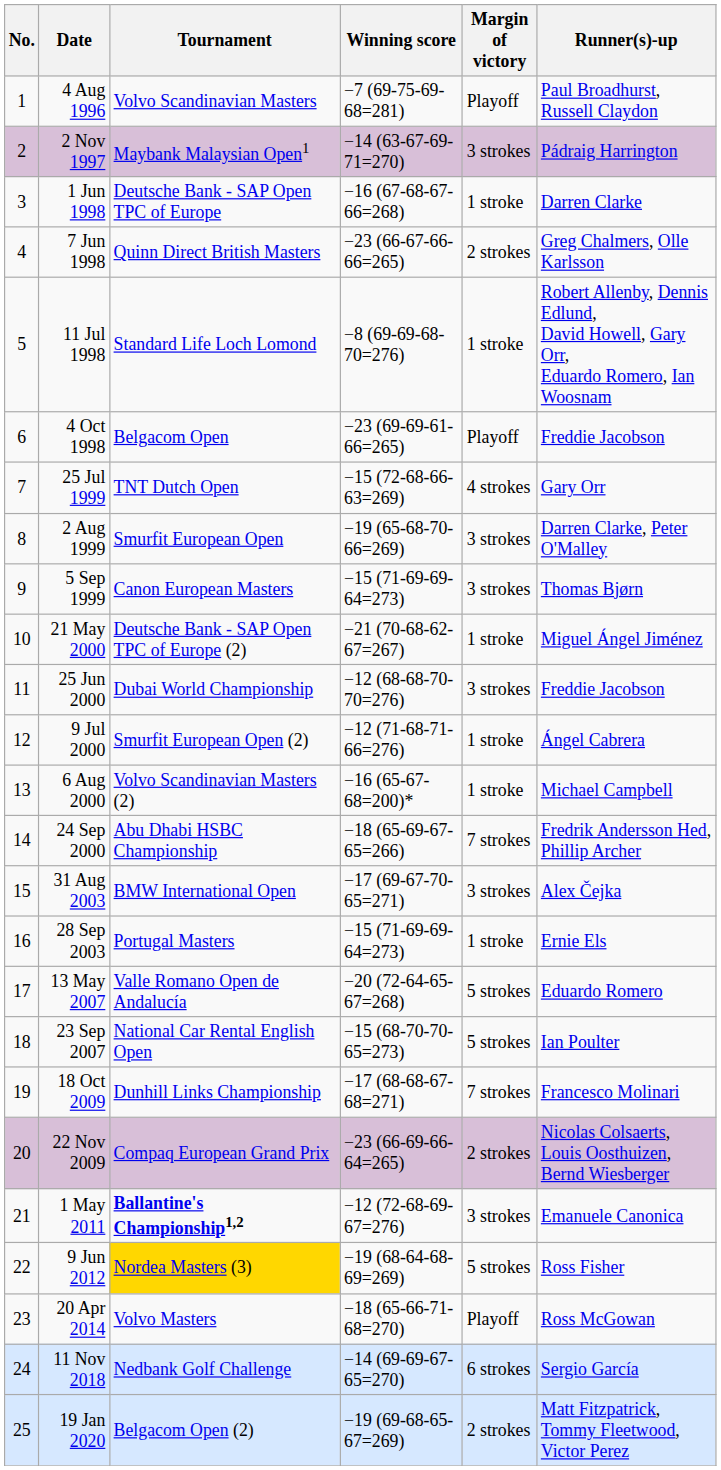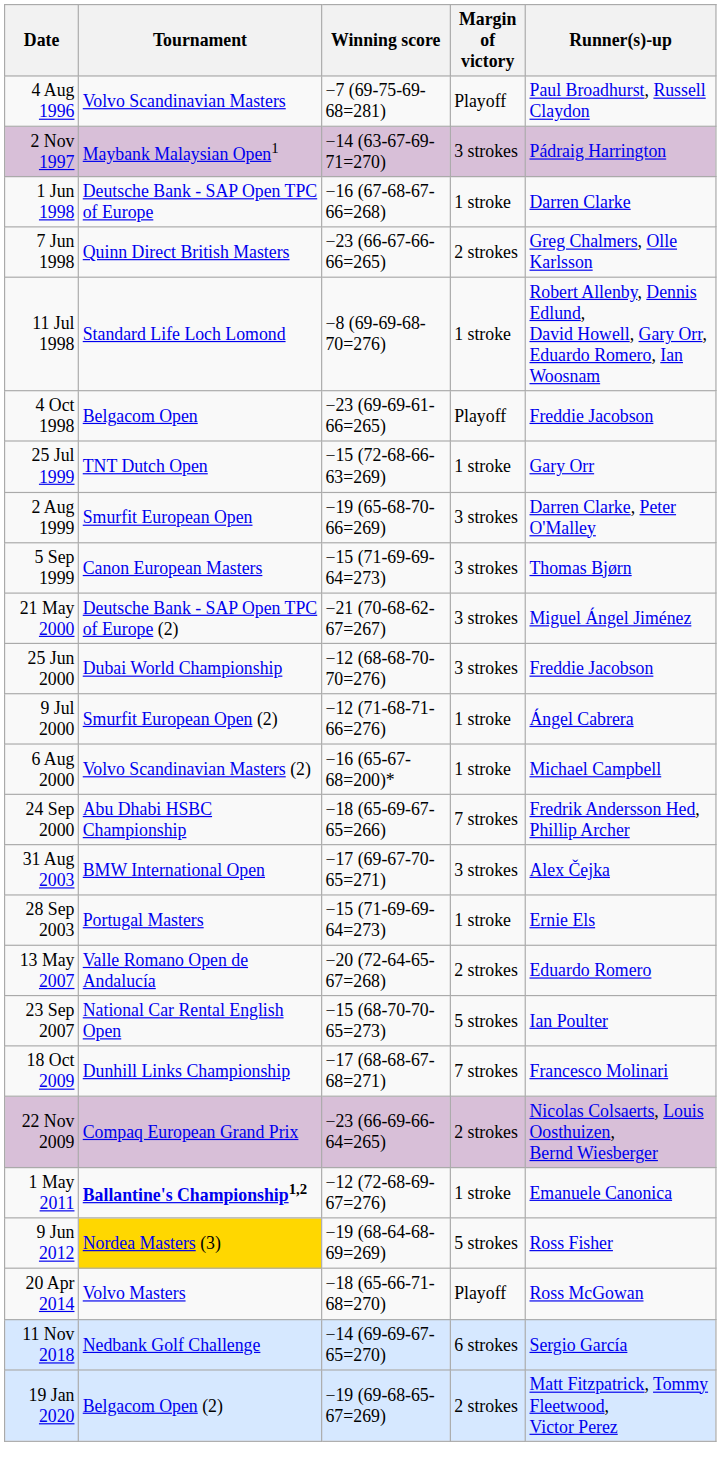 <table class="wikitable" style="font-size:95%;">
 <tr>
-<th>No.</th>
 <th>Date</th>
 <th>Tournament</th>
 <th>Winning score</th>
 <th>Margin of<br>victory</th>
 <th>Runner(s)-up</th>
 </tr>
 <tr>
-<td align=center>1</td>
 <td align=right>4 Aug <a href='#'>1996</a></td>
 <td><a href='#'>Volvo Scandinavian Masters</a></td>
 <td>−7 (69-75-69-68=281)</td>
 <td>Playoff</td>
 <td> <a href='#'>Paul Broadhurst</a>,  <a href='#'>Russell Claydon</a></td>
 </tr>
 <tr style="background:thistle;">
-<td align=center>2</td>
 <td align=right>2 Nov <a href='#'>1997</a></td>
 <td><a href='#'>Maybank Malaysian Open</a><sup>1</sup></td>
 <td>−14 (63-67-69-71=270)</td>
 <td>3 strokes</td>
 <td> <a href='#'>Pádraig Harrington</a></td>
 </tr>
 <tr>
-<td align=center>3</td>
 <td align=right>1 Jun <a href='#'>1998</a></td>
 <td><a href='#'>Deutsche Bank - SAP Open TPC of Europe</a></td>
 <td>−16 (67-68-67-66=268)</td>
 <td>1 stroke</td>
 <td> <a href='#'>Darren Clarke</a></td>
 </tr>
 <tr>
-<td align=center>4</td>
 <td align=right>7 Jun 1998</td>
 <td><a href='#'>Quinn Direct British Masters</a></td>
 <td>−23 (66-67-66-66=265)</td>
 <td>2 strokes</td>
 <td> <a href='#'>Greg Chalmers</a>,  <a href='#'>Olle Karlsson</a></td>
 </tr>
 <tr>
-<td align=center>5</td>
 <td align=right>11 Jul 1998</td>
 <td><a href='#'>Standard Life Loch Lomond</a></td>
 <td>−8 (69-69-68-70=276)</td>
 <td>1 stroke</td>
 <td> <a href='#'>Robert Allenby</a>,  <a href='#'>Dennis Edlund</a>,<br> <a href='#'>David Howell</a>,  <a href='#'>Gary Orr</a>,<br> <a href='#'>Eduardo Romero</a>,  <a href='#'>Ian Woosnam</a></td>
 </tr>
 <tr>
-<td align=center>6</td>
 <td align=right>4 Oct 1998</td>
 <td><a href='#'>Belgacom Open</a></td>
 <td>−23 (69-69-61-66=265)</td>
 <td>Playoff</td>
 <td> <a href='#'>Freddie Jacobson</a></td>
 </tr>
 <tr>
-<td align=center>7</td>
 <td align=right>25 Jul <a href='#'>1999</a></td>
 <td><a href='#'>TNT Dutch Open</a></td>
 <td>−15 (72-68-66-63=269)</td>
-<td>4 strokes</td>
+<td>1 stroke</td>
 <td> <a href='#'>Gary Orr</a></td>
 </tr>
 <tr>
-<td align=center>8</td>
 <td align=right>2 Aug 1999</td>
 <td><a href='#'>Smurfit European Open</a></td>
 <td>−19 (65-68-70-66=269)</td>
 <td>3 strokes</td>
 <td> <a href='#'>Darren Clarke</a>,  <a href='#'>Peter O'Malley</a></td>
 </tr>
 <tr>
-<td align=center>9</td>
 <td align=right>5 Sep 1999</td>
 <td><a href='#'>Canon European Masters</a></td>
 <td>−15 (71-69-69-64=273)</td>
 <td>3 strokes</td>
 <td> <a href='#'>Thomas Bjørn</a></td>
 </tr>
 <tr>
-<td align=center>10</td>
 <td align=right>21 May <a href='#'>2000</a></td>
 <td><a href='#'>Deutsche Bank - SAP Open TPC of Europe</a> (2)</td>
 <td>−21 (70-68-62-67=267)</td>
-<td>1 stroke</td>
+<td>3 strokes</td>
 <td> <a href='#'>Miguel Ángel Jiménez</a></td>
 </tr>
 <tr>
-<td align=center>11</td>
 <td align=right>25 Jun 2000</td>
 <td><a href='#'>Dubai World Championship</a></td>
 <td>−12 (68-68-70-70=276)</td>
 <td>3 strokes</td>
 <td> <a href='#'>Freddie Jacobson</a></td>
 </tr>
 <tr>
-<td align=center>12</td>
 <td align=right>9 Jul 2000</td>
 <td><a href='#'>Smurfit European Open</a> (2)</td>
 <td>−12 (71-68-71-66=276)</td>
 <td>1 stroke</td>
 <td> <a href='#'>Ángel Cabrera</a></td>
 </tr>
 <tr>
-<td align=center>13</td>
 <td align=right>6 Aug 2000</td>
 <td><a href='#'>Volvo Scandinavian Masters</a> (2)</td>
 <td>−16 (65-67-68=200)*</td>
 <td>1 stroke</td>
 <td> <a href='#'>Michael Campbell</a></td>
 </tr>
 <tr>
-<td align=center>14</td>
 <td align=right>24 Sep 2000</td>
 <td><a href='#'>Abu Dhabi HSBC Championship</a></td>
 <td>−18 (65-69-67-65=266)</td>
 <td>7 strokes</td>
 <td> <a href='#'>Fredrik Andersson Hed</a>,  <a href='#'>Phillip Archer</a></td>
 </tr>
 <tr>
-<td align=center>15</td>
 <td align=right>31 Aug <a href='#'>2003</a></td>
 <td><a href='#'>BMW International Open</a></td>
 <td>−17 (69-67-70-65=271)</td>
 <td>3 strokes</td>
 <td> <a href='#'>Alex Čejka</a></td>
 </tr>
 <tr>
-<td align=center>16</td>
 <td align=right>28 Sep 2003</td>
 <td><a href='#'>Portugal Masters</a></td>
 <td>−15 (71-69-69-64=273)</td>
 <td>1 stroke</td>
 <td> <a href='#'>Ernie Els</a></td>
 </tr>
 <tr>
-<td align=center>17</td>
 <td align=right>13 May <a href='#'>2007</a></td>
 <td><a href='#'>Valle Romano Open de Andalucía</a></td>
 <td>−20 (72-64-65-67=268)</td>
-<td>5 strokes</td>
+<td>2 strokes</td>
 <td> <a href='#'>Eduardo Romero</a></td>
 </tr>
 <tr>
-<td align=center>18</td>
 <td align=right>23 Sep 2007</td>
 <td><a href='#'>National Car Rental English Open</a></td>
 <td>−15 (68-70-70-65=273)</td>
 <td>5 strokes</td>
 <td> <a href='#'>Ian Poulter</a></td>
 </tr>
 <tr>
-<td align=center>19</td>
 <td align=right>18 Oct <a href='#'>2009</a></td>
 <td><a href='#'>Dunhill Links Championship</a></td>
 <td>−17 (68-68-67-68=271)</td>
 <td>7 strokes</td>
 <td> <a href='#'>Francesco Molinari</a></td>
 </tr>
 <tr style="background:thistle;">
-<td align=center>20</td>
 <td align=right>22 Nov 2009</td>
 <td><a href='#'>Compaq European Grand Prix</a></td>
 <td>−23 (66-69-66-64=265)</td>
 <td>2 strokes</td>
 <td> <a href='#'>Nicolas Colsaerts</a>,  <a href='#'>Louis Oosthuizen</a>,<br> <a href='#'>Bernd Wiesberger</a></td>
 </tr>
 <tr>
-<td align=center>21</td>
 <td align=right>1 May <a href='#'>2011</a></td>
 <td><strong><a href='#'>Ballantine's Championship</a><sup>1,2</sup></strong></td>
 <td>−12 (72-68-69-67=276)</td>
-<td>3 strokes</td>
+<td>1 stroke</td>
 <td> <a href='#'>Emanuele Canonica</a></td>
 </tr>
 <tr>
-<td align=center>22</td>
 <td align=right>9 Jun <a href='#'>2012</a></td>
 <td style="background: gold;"><a href='#'>Nordea Masters</a> (3)</td>
 <td>−19 (68-64-68-69=269)</td>
 <td>5 strokes</td>
 <td> <a href='#'>Ross Fisher</a></td>
 </tr>
 <tr>
-<td align=center>23</td>
 <td align=right>20 Apr <a href='#'>2014</a></td>
 <td><a href='#'>Volvo Masters</a></td>
 <td>−18 (65-66-71-68=270)</td>
 <td>Playoff</td>
 <td> <a href='#'>Ross McGowan</a></td>
 </tr>
 <tr style="background:#D6E8FF;">
-<td align=center>24</td>
 <td align=right>11 Nov <a href='#'>2018</a></td>
 <td><a href='#'>Nedbank Golf Challenge</a></td>
 <td>−14 (69-69-67-65=270)</td>
 <td>6 strokes</td>
 <td> <a href='#'>Sergio García</a></td>
 </tr>
 <tr style="background:#D6E8FF;">
-<td align=center>25</td>
 <td align=right>19 Jan <a href='#'>2020</a></td>
 <td><a href='#'>Belgacom Open</a> (2)</td>
 <td>−19 (69-68-65-67=269)</td>
 <td>2 strokes</td>
 <td> <a href='#'>Matt Fitzpatrick</a>,  <a href='#'>Tommy Fleetwood</a>,<br> <a href='#'>Victor Perez</a></td>
 </tr>
 </table>
